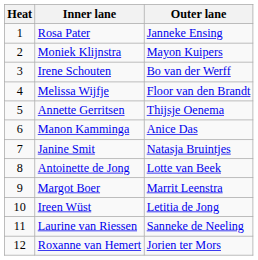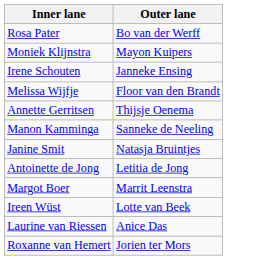 <table class="wikitable">
 <tr>
-<th>Heat</th>
 <th>Inner lane</th>
 <th>Outer lane</th>
 </tr>
 <tr>
-<td align="center">1</td>
 <td><a href='#'>Rosa Pater</a></td>
-<td><a href='#'>Janneke Ensing</a></td>
+<td><a href='#'>Bo van der Werff</a></td>
 </tr>
 <tr>
-<td align="center">2</td>
 <td><a href='#'>Moniek Klijnstra</a></td>
 <td><a href='#'>Mayon Kuipers</a></td>
 </tr>
 <tr>
-<td align="center">3</td>
 <td><a href='#'>Irene Schouten</a></td>
-<td><a href='#'>Bo van der Werff</a></td>
+<td><a href='#'>Janneke Ensing</a></td>
 </tr>
 <tr>
-<td align="center">4</td>
 <td><a href='#'>Melissa Wijfje</a></td>
 <td><a href='#'>Floor van den Brandt</a></td>
 </tr>
 <tr>
-<td align="center">5</td>
 <td><a href='#'>Annette Gerritsen</a></td>
 <td><a href='#'>Thijsje Oenema</a></td>
 </tr>
 <tr>
-<td align="center">6</td>
 <td><a href='#'>Manon Kamminga</a></td>
-<td><a href='#'>Anice Das</a></td>
+<td><a href='#'>Sanneke de Neeling</a></td>
 </tr>
 <tr>
-<td align="center">7</td>
 <td><a href='#'>Janine Smit</a></td>
 <td><a href='#'>Natasja Bruintjes</a></td>
 </tr>
 <tr>
-<td align="center">8</td>
 <td><a href='#'>Antoinette de Jong</a></td>
-<td><a href='#'>Lotte van Beek</a></td>
+<td><a href='#'>Letitia de Jong</a></td>
 </tr>
 <tr>
-<td align="center">9</td>
 <td><a href='#'>Margot Boer</a></td>
 <td><a href='#'>Marrit Leenstra</a></td>
 </tr>
 <tr>
-<td align="center">10</td>
 <td><a href='#'>Ireen Wüst</a></td>
-<td><a href='#'>Letitia de Jong</a></td>
+<td><a href='#'>Lotte van Beek</a></td>
 </tr>
 <tr>
-<td align="center">11</td>
 <td><a href='#'>Laurine van Riessen</a></td>
-<td><a href='#'>Sanneke de Neeling</a></td>
+<td><a href='#'>Anice Das</a></td>
 </tr>
 <tr>
-<td align="center">12</td>
 <td><a href='#'>Roxanne van Hemert</a></td>
 <td><a href='#'>Jorien ter Mors</a></td>
 </tr>
 </table>
